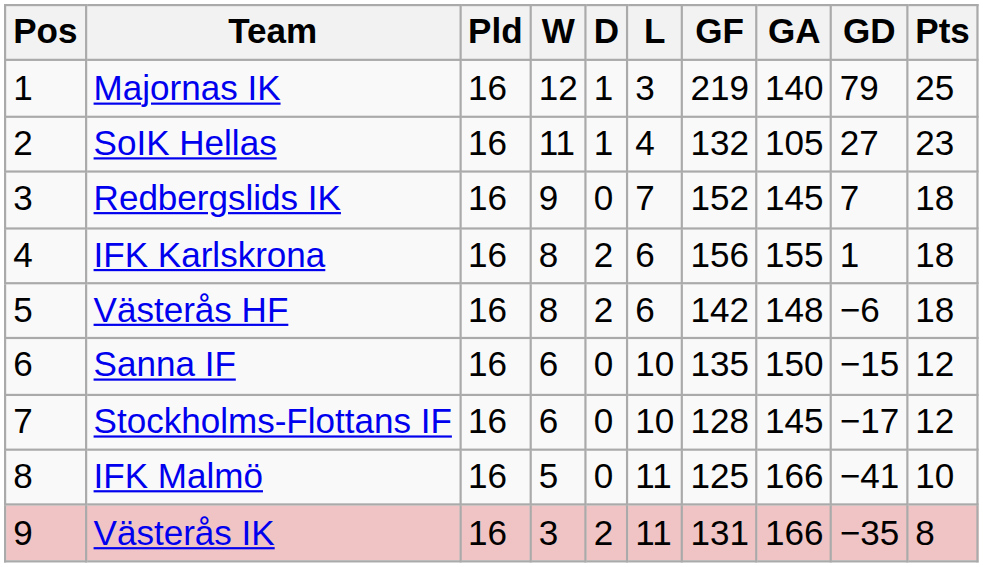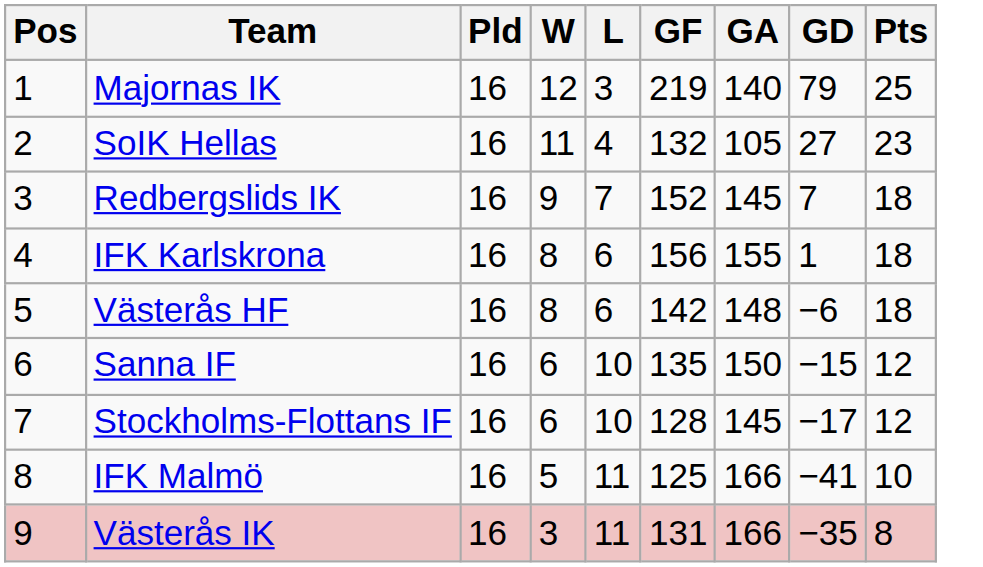 <table class="wikitable">
 <tr>
 <th><span>Pos</span></th>
 <th>Team</th>
 <th><span>Pld</span></th>
 <th><span>W</span></th>
-<th><span>D</span></th>
 <th><span>L</span></th>
 <th><span>GF</span></th>
 <th><span>GA</span></th>
 <th><span>GD</span></th>
 <th><span>Pts</span></th>
 </tr>
 <tr>
 <td>1</td>
 <td><a href='#'>Majornas IK</a></td>
 <td>16</td>
 <td>12</td>
-<td>1</td>
 <td>3</td>
 <td>219</td>
 <td>140</td>
 <td>79</td>
 <td>25</td>
 </tr>
 <tr>
 <td>2</td>
 <td><a href='#'>SoIK Hellas</a></td>
 <td>16</td>
 <td>11</td>
-<td>1</td>
 <td>4</td>
 <td>132</td>
 <td>105</td>
 <td>27</td>
 <td>23</td>
 </tr>
 <tr>
 <td>3</td>
 <td><a href='#'>Redbergslids IK</a></td>
 <td>16</td>
 <td>9</td>
-<td>0</td>
 <td>7</td>
 <td>152</td>
 <td>145</td>
 <td>7</td>
 <td>18</td>
 </tr>
 <tr>
 <td>4</td>
 <td><a href='#'>IFK Karlskrona</a></td>
 <td>16</td>
 <td>8</td>
-<td>2</td>
 <td>6</td>
 <td>156</td>
 <td>155</td>
 <td>1</td>
 <td>18</td>
 </tr>
 <tr>
 <td>5</td>
 <td><a href='#'>Västerås HF</a></td>
 <td>16</td>
 <td>8</td>
-<td>2</td>
 <td>6</td>
 <td>142</td>
 <td>148</td>
 <td>−6</td>
 <td>18</td>
 </tr>
 <tr>
 <td>6</td>
 <td><a href='#'>Sanna IF</a></td>
 <td>16</td>
 <td>6</td>
-<td>0</td>
 <td>10</td>
 <td>135</td>
 <td>150</td>
 <td>−15</td>
 <td>12</td>
 </tr>
 <tr>
 <td>7</td>
 <td><a href='#'>Stockholms-Flottans IF</a></td>
 <td>16</td>
 <td>6</td>
-<td>0</td>
 <td>10</td>
 <td>128</td>
 <td>145</td>
 <td>−17</td>
 <td>12</td>
 </tr>
 <tr>
 <td>8</td>
 <td><a href='#'>IFK Malmö</a></td>
 <td>16</td>
 <td>5</td>
-<td>0</td>
 <td>11</td>
 <td>125</td>
 <td>166</td>
 <td>−41</td>
 <td>10</td>
 </tr>
 <tr align="left" style="background:#f0c4c4;">
 <td>9</td>
 <td><a href='#'>Västerås IK</a></td>
 <td>16</td>
 <td>3</td>
-<td>2</td>
 <td>11</td>
 <td>131</td>
 <td>166</td>
 <td>−35</td>
 <td>8</td>
 </tr>
 </table>
